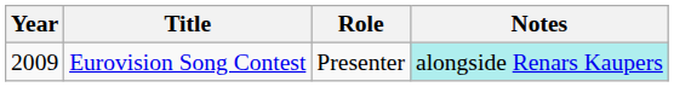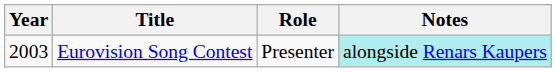 <table class="wikitable sortable">
 <tr>
 <th>Year</th>
 <th>Title</th>
 <th>Role</th>
 <th class="unsortable">Notes</th>
 </tr>
 <tr>
-<td>2009</td>
+<td>2003</td>
 <td><a href='#'>Eurovision Song Contest</a></td>
 <td>Presenter</td>
 <td style="background: paleturquoise;">alongside <a href='#'>Renars Kaupers</a></td>
 </tr>
 </table>
